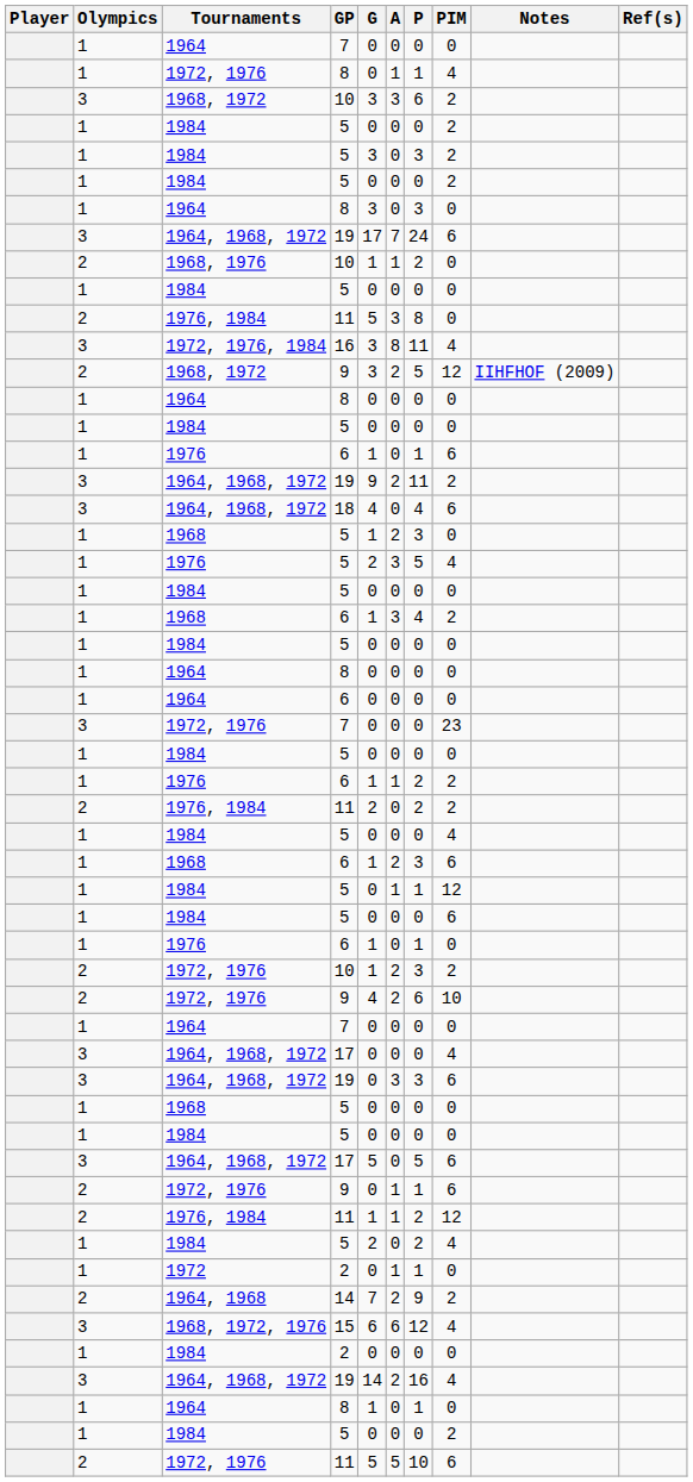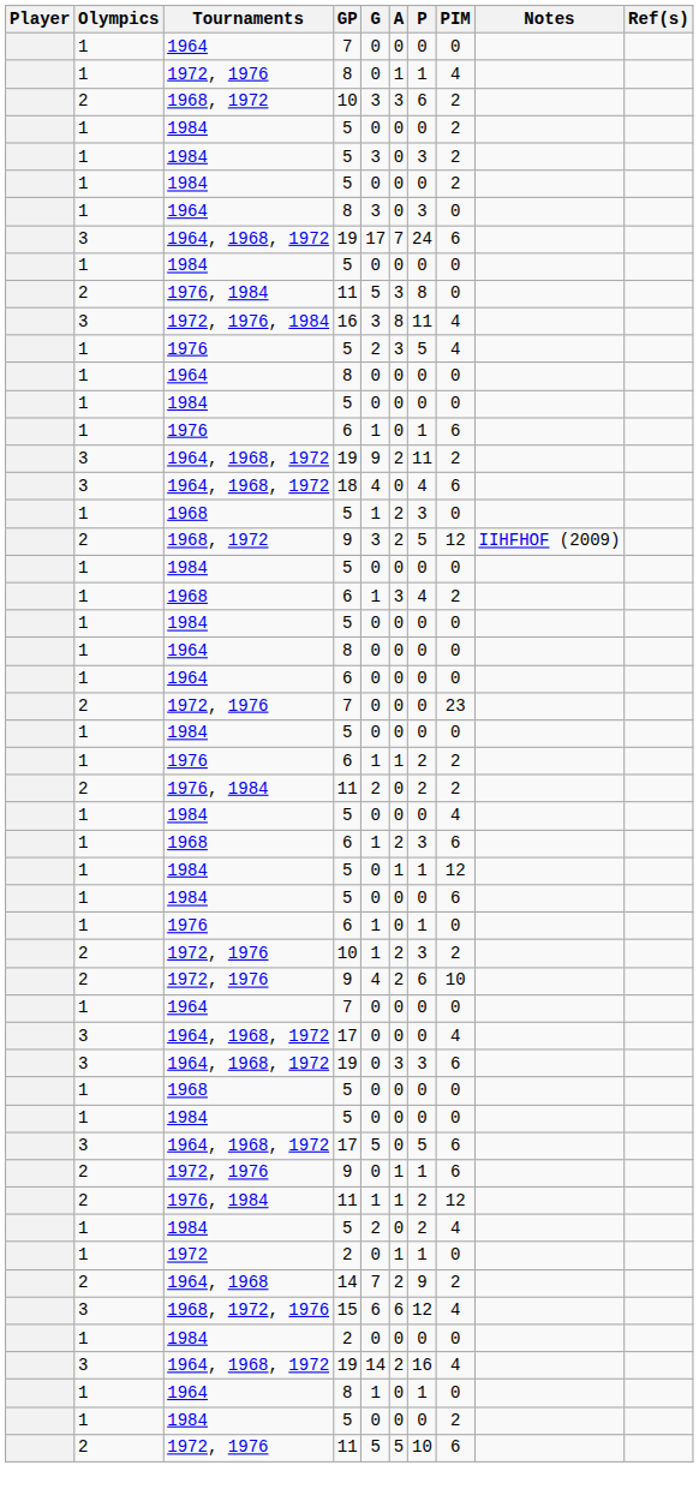 <table class="wikitable sortable plainrowheaders" style="text-align:center;">
 <tr>
 <th scope="col">Player</th>
 <th scope="col">Olympics</th>
 <th scope="col">Tournaments</th>
 <th scope="col">GP</th>
 <th scope="col">G</th>
 <th scope="col">A</th>
 <th scope="col">P</th>
 <th scope="col">PIM</th>
 <th scope="col">Notes</th>
 <th scope="col" class="unsortable">Ref(s)</th>
 </tr>
 <tr>
 <th scope="row"></th>
 <td align=left>1</td>
 <td align=left><a href='#'>1964</a></td>
 <td>7</td>
 <td>0</td>
 <td>0</td>
 <td>0</td>
 <td>0</td>
 <td align=left></td>
 <td align=center></td>
 </tr>
 <tr>
 <th scope="row"></th>
 <td align=left>1</td>
 <td align=left><a href='#'>1972</a>, <a href='#'>1976</a></td>
 <td>8</td>
 <td>0</td>
 <td>1</td>
 <td>1</td>
 <td>4</td>
 <td align=left></td>
 <td align=center></td>
 </tr>
 <tr>
 <th scope="row"></th>
-<td align=left>3</td>
+<td align=left>2</td>
 <td align=left><a href='#'>1968</a>, <a href='#'>1972</a></td>
 <td>10</td>
 <td>3</td>
 <td>3</td>
 <td>6</td>
 <td>2</td>
 <td align=left></td>
 <td align=center></td>
 </tr>
 <tr>
 <th scope="row"></th>
 <td align=left>1</td>
 <td align=left><a href='#'>1984</a></td>
 <td>5</td>
 <td>0</td>
 <td>0</td>
 <td>0</td>
 <td>2</td>
 <td align=left></td>
 <td align=center></td>
 </tr>
 <tr>
 <th scope="row"></th>
 <td align=left>1</td>
 <td align=left><a href='#'>1984</a></td>
 <td>5</td>
 <td>3</td>
 <td>0</td>
 <td>3</td>
 <td>2</td>
 <td align=left></td>
 <td align=center></td>
 </tr>
 <tr>
 <th scope="row"></th>
 <td align=left>1</td>
 <td align=left><a href='#'>1984</a></td>
 <td>5</td>
 <td>0</td>
 <td>0</td>
 <td>0</td>
 <td>2</td>
 <td align=left></td>
 <td align=center></td>
 </tr>
 <tr>
 <th scope="row"></th>
 <td align=left>1</td>
 <td align=left><a href='#'>1964</a></td>
 <td>8</td>
 <td>3</td>
 <td>0</td>
 <td>3</td>
 <td>0</td>
 <td align=left></td>
 <td align=center></td>
 </tr>
 <tr>
 <th scope="row"></th>
 <td align=left>3</td>
 <td align=left><a href='#'>1964</a>, <a href='#'>1968</a>, <a href='#'>1972</a></td>
 <td>19</td>
 <td>17</td>
 <td>7</td>
 <td>24</td>
 <td>6</td>
 <td align=left></td>
 <td align=center></td>
 </tr>
 <tr>
 <th scope="row"></th>
-<td align=left>2</td>
-<td align=left><a href='#'>1968</a>, <a href='#'>1976</a></td>
-<td>10</td>
-<td>1</td>
-<td>1</td>
-<td>2</td>
-<td>0</td>
-<td align=left></td>
-<td align=center></td>
-</tr>
-<tr>
-<th scope="row"></th>
 <td align=left>1</td>
 <td align=left><a href='#'>1984</a></td>
 <td>5</td>
 <td>0</td>
 <td>0</td>
 <td>0</td>
 <td>0</td>
 <td align=left></td>
 <td align=center></td>
 </tr>
 <tr>
 <th scope="row"></th>
 <td align=left>2</td>
 <td align=left><a href='#'>1976</a>, <a href='#'>1984</a></td>
 <td>11</td>
 <td>5</td>
 <td>3</td>
 <td>8</td>
 <td>0</td>
 <td align=left></td>
 <td align=center></td>
 </tr>
 <tr>
 <th scope="row"></th>
 <td align=left>3</td>
 <td align=left><a href='#'>1972</a>, <a href='#'>1976</a>, <a href='#'>1984</a></td>
 <td>16</td>
 <td>3</td>
 <td>8</td>
 <td>11</td>
 <td>4</td>
 <td align=left></td>
 <td align=center></td>
 </tr>
 <tr>
 <th scope="row"></th>
-<td align=left>2</td>
-<td align=left><a href='#'>1968</a>, <a href='#'>1972</a></td>
-<td>9</td>
+<td align=left>1</td>
+<td align=left><a href='#'>1976</a></td>
+<td>5</td>
+<td>2</td>
 <td>3</td>
-<td>2</td>
 <td>5</td>
-<td>12</td>
-<td align=left><a href='#'>IIHFHOF</a> (2009)</td>
+<td>4</td>
+<td align=left></td>
 <td align=center></td>
 </tr>
 <tr>
 <th scope="row"></th>
 <td align=left>1</td>
 <td align=left><a href='#'>1964</a></td>
 <td>8</td>
 <td>0</td>
 <td>0</td>
 <td>0</td>
 <td>0</td>
 <td align=left></td>
 <td align=center></td>
 </tr>
 <tr>
 <th scope="row"></th>
 <td align=left>1</td>
 <td align=left><a href='#'>1984</a></td>
 <td>5</td>
 <td>0</td>
 <td>0</td>
 <td>0</td>
 <td>0</td>
 <td align=left></td>
 <td align=center></td>
 </tr>
 <tr>
 <th scope="row"></th>
 <td align=left>1</td>
 <td align=left><a href='#'>1976</a></td>
 <td>6</td>
 <td>1</td>
 <td>0</td>
 <td>1</td>
 <td>6</td>
 <td align=left></td>
 <td align=center></td>
 </tr>
 <tr>
 <th scope="row"></th>
 <td align=left>3</td>
 <td align=left><a href='#'>1964</a>, <a href='#'>1968</a>, <a href='#'>1972</a></td>
 <td>19</td>
 <td>9</td>
 <td>2</td>
 <td>11</td>
 <td>2</td>
 <td align=left></td>
 <td align=center></td>
 </tr>
 <tr>
 <th scope="row"></th>
 <td align=left>3</td>
 <td align=left><a href='#'>1964</a>, <a href='#'>1968</a>, <a href='#'>1972</a></td>
 <td>18</td>
 <td>4</td>
 <td>0</td>
 <td>4</td>
 <td>6</td>
 <td align=left></td>
 <td align=center></td>
 </tr>
 <tr>
 <th scope="row"></th>
 <td align=left>1</td>
 <td align=left><a href='#'>1968</a></td>
 <td>5</td>
 <td>1</td>
 <td>2</td>
 <td>3</td>
 <td>0</td>
 <td align=left></td>
 <td align=center></td>
 </tr>
 <tr>
 <th scope="row"></th>
-<td align=left>1</td>
-<td align=left><a href='#'>1976</a></td>
+<td align=left>2</td>
+<td align=left><a href='#'>1968</a>, <a href='#'>1972</a></td>
+<td>9</td>
+<td>3</td>
+<td>2</td>
 <td>5</td>
-<td>2</td>
-<td>3</td>
-<td>5</td>
-<td>4</td>
-<td align=left></td>
+<td>12</td>
+<td align=left><a href='#'>IIHFHOF</a> (2009)</td>
 <td align=center></td>
 </tr>
 <tr>
 <th scope="row"></th>
 <td align=left>1</td>
 <td align=left><a href='#'>1984</a></td>
 <td>5</td>
 <td>0</td>
 <td>0</td>
 <td>0</td>
 <td>0</td>
 <td align=left></td>
 <td align=center></td>
 </tr>
 <tr>
 <th scope="row"></th>
 <td align=left>1</td>
 <td align=left><a href='#'>1968</a></td>
 <td>6</td>
 <td>1</td>
 <td>3</td>
 <td>4</td>
 <td>2</td>
 <td align=left></td>
 <td align=center></td>
 </tr>
 <tr>
 <th scope="row"></th>
 <td align=left>1</td>
 <td align=left><a href='#'>1984</a></td>
 <td>5</td>
 <td>0</td>
 <td>0</td>
 <td>0</td>
 <td>0</td>
 <td align=left></td>
 <td align=center></td>
 </tr>
 <tr>
 <th scope="row"></th>
 <td align=left>1</td>
 <td align=left><a href='#'>1964</a></td>
 <td>8</td>
 <td>0</td>
 <td>0</td>
 <td>0</td>
 <td>0</td>
 <td align=left></td>
 <td align=center></td>
 </tr>
 <tr>
 <th scope="row"></th>
 <td align=left>1</td>
 <td align=left><a href='#'>1964</a></td>
 <td>6</td>
 <td>0</td>
 <td>0</td>
 <td>0</td>
 <td>0</td>
 <td align=left></td>
 <td align=center></td>
 </tr>
 <tr>
 <th scope="row"></th>
-<td align=left>3</td>
+<td align=left>2</td>
 <td align=left><a href='#'>1972</a>, <a href='#'>1976</a></td>
 <td>7</td>
 <td>0</td>
 <td>0</td>
 <td>0</td>
 <td>23</td>
 <td align=left></td>
 <td align=center></td>
 </tr>
 <tr>
 <th scope="row"></th>
 <td align=left>1</td>
 <td align=left><a href='#'>1984</a></td>
 <td>5</td>
 <td>0</td>
 <td>0</td>
 <td>0</td>
 <td>0</td>
 <td align=left></td>
 <td align=center></td>
 </tr>
 <tr>
 <th scope="row"></th>
 <td align=left>1</td>
 <td align=left><a href='#'>1976</a></td>
 <td>6</td>
 <td>1</td>
 <td>1</td>
 <td>2</td>
 <td>2</td>
 <td align=left></td>
 <td align=center></td>
 </tr>
 <tr>
 <th scope="row"></th>
 <td align=left>2</td>
 <td align=left><a href='#'>1976</a>, <a href='#'>1984</a></td>
 <td>11</td>
 <td>2</td>
 <td>0</td>
 <td>2</td>
 <td>2</td>
 <td align=left></td>
 <td align=center></td>
 </tr>
 <tr>
 <th scope="row"></th>
 <td align=left>1</td>
 <td align=left><a href='#'>1984</a></td>
 <td>5</td>
 <td>0</td>
 <td>0</td>
 <td>0</td>
 <td>4</td>
 <td align=left></td>
 <td align=center></td>
 </tr>
 <tr>
 <th scope="row"></th>
 <td align=left>1</td>
 <td align=left><a href='#'>1968</a></td>
 <td>6</td>
 <td>1</td>
 <td>2</td>
 <td>3</td>
 <td>6</td>
 <td align=left></td>
 <td align=center></td>
 </tr>
 <tr>
 <th scope="row"></th>
 <td align=left>1</td>
 <td align=left><a href='#'>1984</a></td>
 <td>5</td>
 <td>0</td>
 <td>1</td>
 <td>1</td>
 <td>12</td>
 <td align=left></td>
 <td align=center></td>
 </tr>
 <tr>
 <th scope="row"></th>
 <td align=left>1</td>
 <td align=left><a href='#'>1984</a></td>
 <td>5</td>
 <td>0</td>
 <td>0</td>
 <td>0</td>
 <td>6</td>
 <td align=left></td>
 <td align=center></td>
 </tr>
 <tr>
 <th scope="row"></th>
 <td align=left>1</td>
 <td align=left><a href='#'>1976</a></td>
 <td>6</td>
 <td>1</td>
 <td>0</td>
 <td>1</td>
 <td>0</td>
 <td align=left></td>
 <td align=center></td>
 </tr>
 <tr>
 <th scope="row"></th>
 <td align=left>2</td>
 <td align=left><a href='#'>1972</a>, <a href='#'>1976</a></td>
 <td>10</td>
 <td>1</td>
 <td>2</td>
 <td>3</td>
 <td>2</td>
 <td align=left></td>
 <td align=center></td>
 </tr>
 <tr>
 <th scope="row"></th>
 <td align=left>2</td>
 <td align=left><a href='#'>1972</a>, <a href='#'>1976</a></td>
 <td>9</td>
 <td>4</td>
 <td>2</td>
 <td>6</td>
 <td>10</td>
 <td align=left></td>
 <td align=center></td>
 </tr>
 <tr>
 <th scope="row"></th>
 <td align=left>1</td>
 <td align=left><a href='#'>1964</a></td>
 <td>7</td>
 <td>0</td>
 <td>0</td>
 <td>0</td>
 <td>0</td>
 <td align=left></td>
 <td align=center></td>
 </tr>
 <tr>
 <th scope="row"></th>
 <td align=left>3</td>
 <td align=left><a href='#'>1964</a>, <a href='#'>1968</a>, <a href='#'>1972</a></td>
 <td>17</td>
 <td>0</td>
 <td>0</td>
 <td>0</td>
 <td>4</td>
 <td align=left></td>
 <td align=center></td>
 </tr>
 <tr>
 <th scope="row"></th>
 <td align=left>3</td>
 <td align=left><a href='#'>1964</a>, <a href='#'>1968</a>, <a href='#'>1972</a></td>
 <td>19</td>
 <td>0</td>
 <td>3</td>
 <td>3</td>
 <td>6</td>
 <td align=left></td>
 <td align=center></td>
 </tr>
 <tr>
 <th scope="row"></th>
 <td align=left>1</td>
 <td align=left><a href='#'>1968</a></td>
 <td>5</td>
 <td>0</td>
 <td>0</td>
 <td>0</td>
 <td>0</td>
 <td align=left></td>
 <td align=center></td>
 </tr>
 <tr>
 <th scope="row"></th>
 <td align=left>1</td>
 <td align=left><a href='#'>1984</a></td>
 <td>5</td>
 <td>0</td>
 <td>0</td>
 <td>0</td>
 <td>0</td>
 <td align=left></td>
 <td align=center></td>
 </tr>
 <tr>
 <th scope="row"></th>
 <td align=left>3</td>
 <td align=left><a href='#'>1964</a>, <a href='#'>1968</a>, <a href='#'>1972</a></td>
 <td>17</td>
 <td>5</td>
 <td>0</td>
 <td>5</td>
 <td>6</td>
 <td align=left></td>
 <td align=center></td>
 </tr>
 <tr>
 <th scope="row"></th>
 <td align=left>2</td>
 <td align=left><a href='#'>1972</a>, <a href='#'>1976</a></td>
 <td>9</td>
 <td>0</td>
 <td>1</td>
 <td>1</td>
 <td>6</td>
 <td align=left></td>
 <td align=center></td>
 </tr>
 <tr>
 <th scope="row"></th>
 <td align=left>2</td>
 <td align=left><a href='#'>1976</a>, <a href='#'>1984</a></td>
 <td>11</td>
 <td>1</td>
 <td>1</td>
 <td>2</td>
 <td>12</td>
 <td align=left></td>
 <td align=center></td>
 </tr>
 <tr>
 <th scope="row"></th>
 <td align=left>1</td>
 <td align=left><a href='#'>1984</a></td>
 <td>5</td>
 <td>2</td>
 <td>0</td>
 <td>2</td>
 <td>4</td>
 <td align=left></td>
 <td align=center></td>
 </tr>
 <tr>
 <th scope="row"></th>
 <td align=left>1</td>
 <td align=left><a href='#'>1972</a></td>
 <td>2</td>
 <td>0</td>
 <td>1</td>
 <td>1</td>
 <td>0</td>
 <td align=left></td>
 <td align=center></td>
 </tr>
 <tr>
 <th scope="row"></th>
 <td align=left>2</td>
 <td align=left><a href='#'>1964</a>, <a href='#'>1968</a></td>
 <td>14</td>
 <td>7</td>
 <td>2</td>
 <td>9</td>
 <td>2</td>
 <td align=left></td>
 <td align=center></td>
 </tr>
 <tr>
 <th scope="row"></th>
 <td align=left>3</td>
 <td align=left><a href='#'>1968</a>, <a href='#'>1972</a>, <a href='#'>1976</a></td>
 <td>15</td>
 <td>6</td>
 <td>6</td>
 <td>12</td>
 <td>4</td>
 <td align=left></td>
 <td align=center></td>
 </tr>
 <tr>
 <th scope="row"></th>
 <td align=left>1</td>
 <td align=left><a href='#'>1984</a></td>
 <td>2</td>
 <td>0</td>
 <td>0</td>
 <td>0</td>
 <td>0</td>
 <td align=left></td>
 <td align=center></td>
 </tr>
 <tr>
 <th scope="row"></th>
 <td align=left>3</td>
 <td align=left><a href='#'>1964</a>, <a href='#'>1968</a>, <a href='#'>1972</a></td>
 <td>19</td>
 <td>14</td>
 <td>2</td>
 <td>16</td>
 <td>4</td>
 <td align=left></td>
 <td align=center></td>
 </tr>
 <tr>
 <th scope="row"></th>
 <td align=left>1</td>
 <td align=left><a href='#'>1964</a></td>
 <td>8</td>
 <td>1</td>
 <td>0</td>
 <td>1</td>
 <td>0</td>
 <td align=left></td>
 <td align=center></td>
 </tr>
 <tr>
 <th scope="row"></th>
 <td align=left>1</td>
 <td align=left><a href='#'>1984</a></td>
 <td>5</td>
 <td>0</td>
 <td>0</td>
 <td>0</td>
 <td>2</td>
 <td align=left></td>
 <td align=center></td>
 </tr>
 <tr>
 <th scope="row"></th>
 <td align=left>2</td>
 <td align=left><a href='#'>1972</a>, <a href='#'>1976</a></td>
 <td>11</td>
 <td>5</td>
 <td>5</td>
 <td>10</td>
 <td>6</td>
 <td align=left></td>
 <td align=center></td>
 </tr>
 </table>
